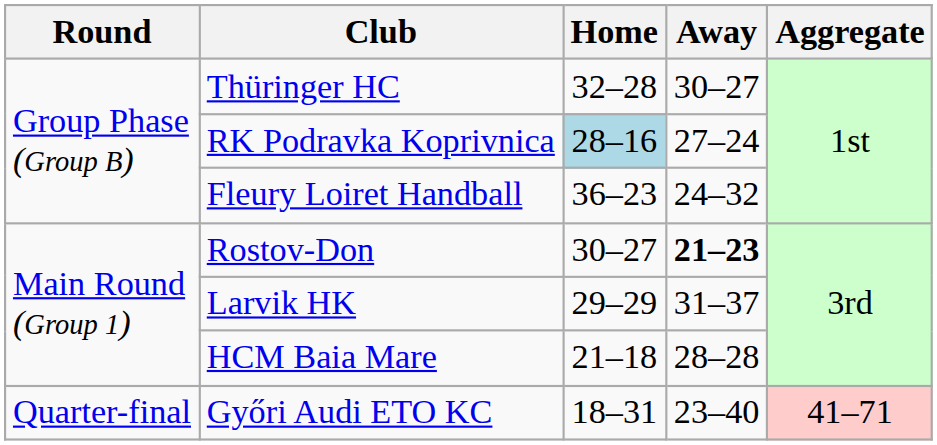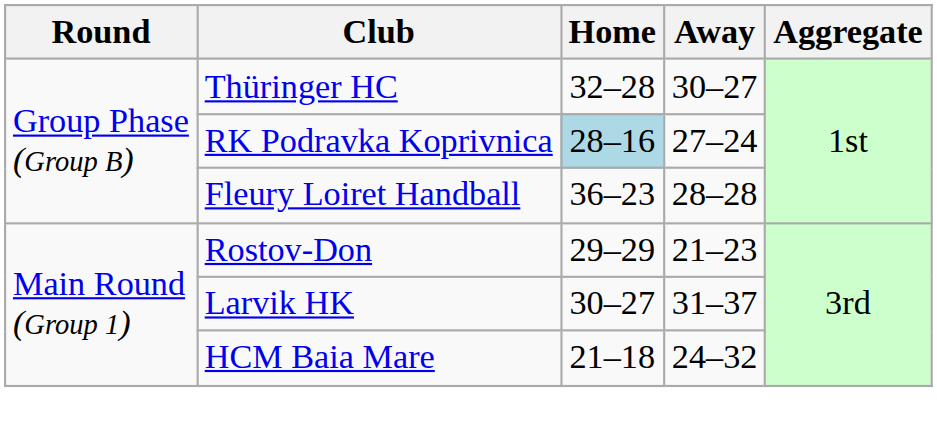 <table class="wikitable">
 <tr>
 <th>Round</th>
 <th>Club</th>
 <th>Home</th>
 <th>Away</th>
 <th>Aggregate</th>
 </tr>
 <tr>
 <td rowspan="3"><a href='#'>Group Phase</a><br><em>(<small>Group B</small>)</em></td>
 <td> <a href='#'>Thüringer HC</a></td>
 <td style="text-align:center;">32–28</td>
 <td style="text-align:center;">30–27</td>
 <td rowspan="3" style="text-align:center;" bgcolor="#ccffcc">1st</td>
 </tr>
 <tr>
 <td> <a href='#'>RK Podravka Koprivnica</a></td>
 <td style="background: lightblue; text-align:center;">28–16</td>
 <td style="text-align:center;">27–24</td>
 </tr>
 <tr>
 <td> <a href='#'>Fleury Loiret Handball</a></td>
 <td style="text-align:center;">36–23</td>
-<td style="text-align:center;">24–32</td>
+<td style="text-align:center;">28–28</td>
 </tr>
 <tr>
 <td rowspan="3"><a href='#'>Main Round</a><br><em>(<small>Group 1</small>)</em></td>
 <td> <a href='#'>Rostov-Don</a></td>
-<td style="text-align:center;">30–27</td>
-<td style="text-align:center;"><strong>21–23</strong></td>
+<td style="text-align:center;">29–29</td>
+<td style="text-align:center;">21–23</td>
 <td rowspan="3" style="text-align:center;" bgcolor="#ccffcc">3rd</td>
 </tr>
 <tr>
 <td> <a href='#'>Larvik HK</a></td>
-<td style="text-align:center;">29–29</td>
+<td style="text-align:center;">30–27</td>
 <td style="text-align:center;">31–37</td>
 </tr>
 <tr>
 <td> <a href='#'>HCM Baia Mare</a></td>
 <td style="text-align:center;">21–18</td>
-<td style="text-align:center;">28–28</td>
-</tr>
-<tr>
-<td><a href='#'>Quarter-final</a></td>
-<td> <a href='#'>Győri Audi ETO KC</a></td>
-<td style="text-align:center;">18–31</td>
-<td style="text-align:center;">23–40</td>
-<td style="text-align:center;" bgcolor="#ffcccc">41–71</td>
+<td style="text-align:center;">24–32</td>
 </tr>
 </table>
